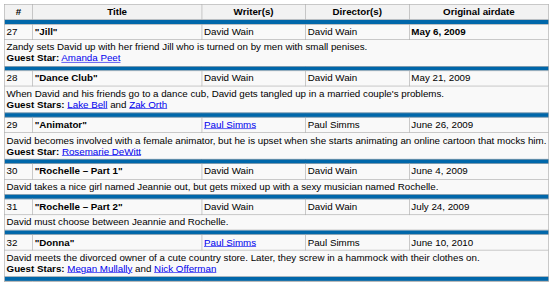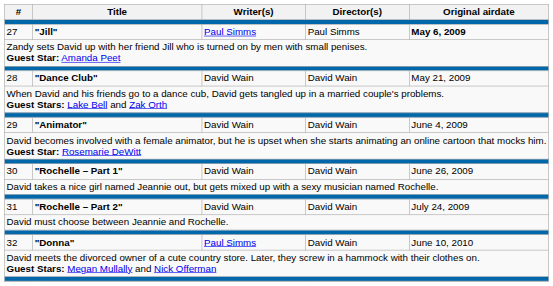 <table class="wikitable">
 <tr>
 <th>#</th>
 <th>Title</th>
 <th>Writer(s)</th>
 <th>Director(s)</th>
 <th>Original airdate</th>
 </tr>
 <tr>
 <td colspan="6" bgcolor="0067AA"></td>
 </tr>
 <tr>
 <td>27</td>
 <td><strong>"Jill"</strong></td>
-<td>David Wain</td>
-<td>David Wain</td>
+<td><a href='#'>Paul Simms</a></td>
+<td>Paul Simms</td>
 <td><strong>May 6, 2009</strong></td>
 </tr>
 <tr>
 <td colspan="6">Zandy sets David up with her friend Jill who is turned on by men with small penises.<br><strong>Guest Star:</strong> <a href='#'>Amanda Peet</a></td>
 </tr>
 <tr>
 <td colspan="6" bgcolor="#0067AA"></td>
 </tr>
 <tr>
 <td>28</td>
 <td><strong>"Dance Club"</strong></td>
 <td>David Wain</td>
 <td>David Wain</td>
 <td>May 21, 2009</td>
 </tr>
 <tr>
 <td colspan="6">When David and his friends go to a dance cub, David gets tangled up in a married couple's problems.<br><strong>Guest Stars:</strong> <a href='#'>Lake Bell</a> and <a href='#'>Zak Orth</a></td>
 </tr>
 <tr>
 <td colspan="6" bgcolor="#0067AA"></td>
 </tr>
 <tr>
 <td>29</td>
 <td><strong>"Animator"</strong></td>
-<td><a href='#'>Paul Simms</a></td>
-<td>Paul Simms</td>
-<td>June 26, 2009</td>
+<td>David Wain</td>
+<td>David Wain</td>
+<td>June 4, 2009</td>
 </tr>
 <tr>
 <td colspan="6">David becomes involved with a female animator, but he is upset when she starts animating an online cartoon that mocks him.<br><strong>Guest Star:</strong> <a href='#'>Rosemarie DeWitt</a></td>
 </tr>
 <tr>
 <td colspan="6" bgcolor="#0067AA"></td>
 </tr>
 <tr>
 <td>30</td>
 <td><strong>"Rochelle – Part 1"</strong></td>
 <td>David Wain</td>
 <td>David Wain</td>
-<td>June 4, 2009</td>
+<td>June 26, 2009</td>
 </tr>
 <tr>
 <td colspan="6">David takes a nice girl named Jeannie out, but gets mixed up with a sexy musician named Rochelle.</td>
 </tr>
 <tr>
 <td colspan="6" bgcolor="#0067AA"></td>
 </tr>
 <tr>
 <td>31</td>
 <td><strong>"Rochelle – Part 2"</strong></td>
 <td>David Wain</td>
 <td>David Wain</td>
 <td>July 24, 2009</td>
 </tr>
 <tr>
 <td colspan="6">David must choose between Jeannie and Rochelle.</td>
 </tr>
 <tr>
 <td colspan="6" bgcolor="#0067AA"></td>
 </tr>
 <tr>
 <td>32</td>
 <td><strong>"Donna"</strong></td>
 <td><a href='#'>Paul Simms</a></td>
-<td>Paul Simms</td>
+<td>David Wain</td>
 <td>June 10, 2010</td>
 </tr>
 <tr>
 <td colspan="6">David meets the divorced owner of a cute country store. Later, they screw in a hammock with their clothes on.<br><strong>Guest Stars:</strong> <a href='#'>Megan Mullally</a> and <a href='#'>Nick Offerman</a></td>
 </tr>
 <tr>
 <td colspan="6" bgcolor="#0067AA"></td>
 </tr>
 <tr>
 </tr>
 </table>
